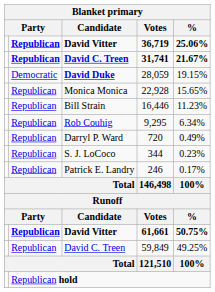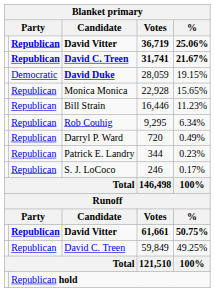 <table class=wikitable>
 <tr>
 <th colspan = 6>Blanket primary</th>
 </tr>
 <tr>
 <th colspan=2>Party</th>
 <th>Candidate</th>
 <th>Votes</th>
 <th>%</th>
 </tr>
 <tr>
 <td></td>
 <td><strong><a href='#'>Republican</a></strong></td>
 <td><strong>David Vitter</strong></td>
 <td align=center><strong>36,719</strong></td>
 <td align=center><strong>25.06%</strong></td>
 </tr>
 <tr>
 <td></td>
 <td><strong><a href='#'>Republican</a></strong></td>
 <td><strong><a href='#'>David C. Treen</a></strong></td>
 <td align=center><strong>31,741</strong></td>
 <td align=center><strong>21.67%</strong></td>
 </tr>
 <tr>
 <td></td>
 <td><a href='#'>Democratic</a></td>
 <td><strong><a href='#'>David Duke</a></strong></td>
 <td align=center>28,059</td>
 <td align=center>19.15%</td>
 </tr>
 <tr>
 <td></td>
 <td><a href='#'>Republican</a></td>
 <td>Monica Monica</td>
 <td align=center>22,928</td>
 <td align=center>15.65%</td>
 </tr>
 <tr>
 <td></td>
 <td><a href='#'>Republican</a></td>
 <td>Bill Strain</td>
 <td align=center>16,446</td>
 <td align=center>11.23%</td>
 </tr>
 <tr>
 <td></td>
 <td><a href='#'>Republican</a></td>
 <td><a href='#'>Rob Couhig</a></td>
 <td align=center>9,295</td>
 <td align=center>6.34%</td>
 </tr>
 <tr>
 <td></td>
 <td><a href='#'>Republican</a></td>
 <td>Darryl P. Ward</td>
 <td align=center>720</td>
 <td align=center>0.49%</td>
 </tr>
 <tr>
 <td></td>
 <td><a href='#'>Republican</a></td>
-<td>S. J. LoCoco</td>
+<td>Patrick E. Landry</td>
 <td align=center>344</td>
 <td align=center>0.23%</td>
 </tr>
 <tr>
 <td></td>
 <td><a href='#'>Republican</a></td>
-<td>Patrick E. Landry</td>
+<td>S. J. LoCoco</td>
 <td align=center>246</td>
 <td align=center>0.17%</td>
 </tr>
 <tr>
 <th colspan=3; style="text-align:right;">Total</th>
 <th align=center>146,498</th>
 <th align=center>100%</th>
 </tr>
 <tr>
 <th colspan = 6>Runoff</th>
 </tr>
 <tr>
 <th colspan=2>Party</th>
 <th>Candidate</th>
 <th>Votes</th>
 <th>%</th>
 </tr>
 <tr>
 <td></td>
 <td><strong><a href='#'>Republican</a></strong></td>
 <td><strong>David Vitter</strong></td>
 <td align=center><strong>61,661</strong></td>
 <td align=center><strong>50.75%</strong></td>
 </tr>
 <tr>
 <td></td>
 <td><a href='#'>Republican</a></td>
 <td><a href='#'>David C. Treen</a></td>
 <td align=center>59,849</td>
 <td align=center>49.25%</td>
 </tr>
 <tr>
 <th colspan=3; style="text-align:right;">Total</th>
 <th align=center>121,510</th>
 <th align=center>100%</th>
 </tr>
 <tr>
 <td></td>
 <td colspan=6; style="text-align:left;"><a href='#'>Republican</a> <strong>hold</strong></td>
 </tr>
 </table>
